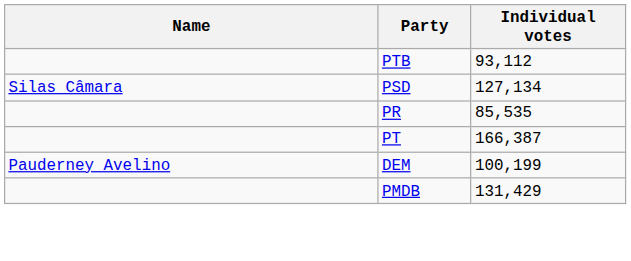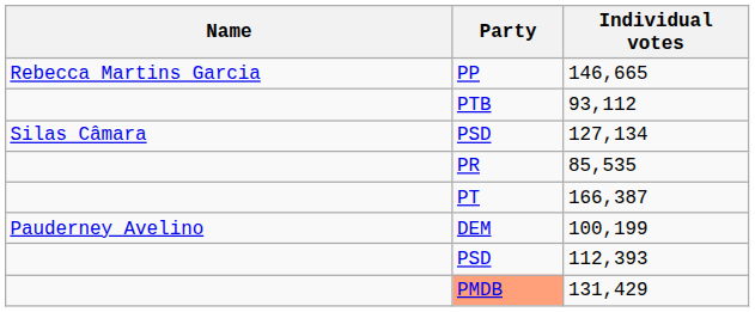 <table class="wikitable sortable">
 <tr>
 <th style="width:300px;">Name</th>
 <th style="width:70px;">Party</th>
 <th style="width:120px;">Individual votes</th>
+</tr>
+<tr>
+<td><a href='#'>Rebecca Martins Garcia</a></td>
+<td><a href='#'>PP</a></td>
+<td>146,665</td>
 </tr>
 <tr>
 <td></td>
 <td><a href='#'>PTB</a></td>
 <td>93,112</td>
 </tr>
 <tr>
 <td><a href='#'>Silas Câmara</a></td>
 <td><a href='#'>PSD</a></td>
 <td>127,134</td>
 </tr>
 <tr>
 <td></td>
 <td><a href='#'>PR</a></td>
 <td>85,535</td>
 </tr>
 <tr>
 <td></td>
 <td><a href='#'>PT</a></td>
 <td>166,387</td>
 </tr>
 <tr>
 <td><a href='#'>Pauderney Avelino</a></td>
 <td><a href='#'>DEM</a></td>
 <td>100,199</td>
 </tr>
 <tr>
 <td></td>
-<td><a href='#'>PMDB</a></td>
+<td><a href='#'>PSD</a></td>
+<td>112,393</td>
+</tr>
+<tr>
+<td></td>
+<td style="background: lightsalmon;"><a href='#'>PMDB</a></td>
 <td>131,429</td>
 </tr>
 </table>
